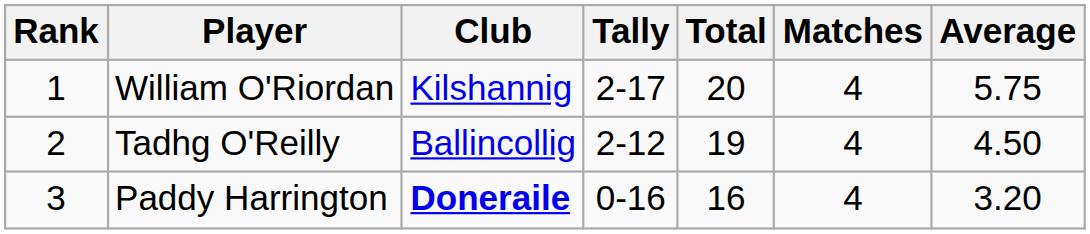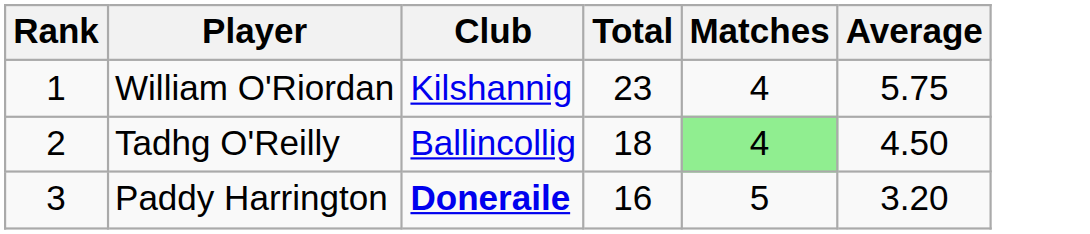 <table class="wikitable">
 <tr>
 <th>Rank</th>
 <th>Player</th>
 <th>Club</th>
-<th>Tally</th>
 <th>Total</th>
 <th>Matches</th>
 <th>Average</th>
 </tr>
 <tr>
 <td rowspan=1 align=center>1</td>
 <td>William O'Riordan</td>
 <td><a href='#'>Kilshannig</a></td>
-<td align=center>2-17</td>
-<td align=center>20</td>
+<td align=center>23</td>
 <td align=center>4</td>
 <td align=center>5.75</td>
 </tr>
 <tr>
 <td rowspan=1 align=center>2</td>
 <td>Tadhg O'Reilly</td>
 <td><a href='#'>Ballincollig</a></td>
-<td align=center>2-12</td>
-<td align=center>19</td>
-<td align=center>4</td>
+<td align=center>18</td>
+<td align=center style="background: lightgreen;">4</td>
 <td align=center>4.50</td>
 </tr>
 <tr>
 <td rowspan=1 align=center>3</td>
 <td>Paddy Harrington</td>
 <td><strong><a href='#'>Doneraile</a></strong></td>
-<td align=center>0-16</td>
 <td align=center>16</td>
-<td align=center>4</td>
+<td align=center>5</td>
 <td align=center>3.20</td>
 </tr>
 </table>
